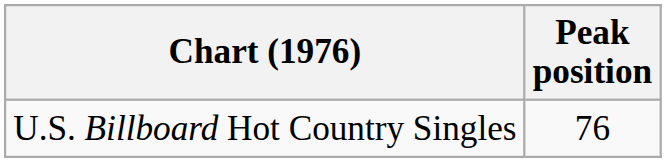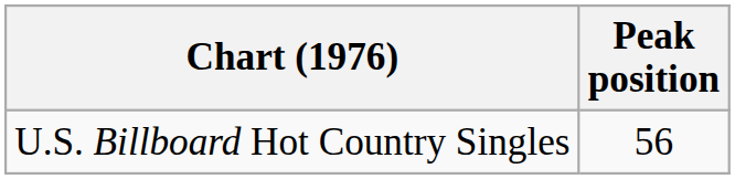 <table class="wikitable">
 <tr>
 <th align="left">Chart (1976)</th>
 <th align="center">Peak<br>position</th>
 </tr>
 <tr>
 <td align="left">U.S. <em>Billboard</em> Hot Country Singles</td>
-<td align="center">76</td>
+<td align="center">56</td>
 </tr>
 </table>
